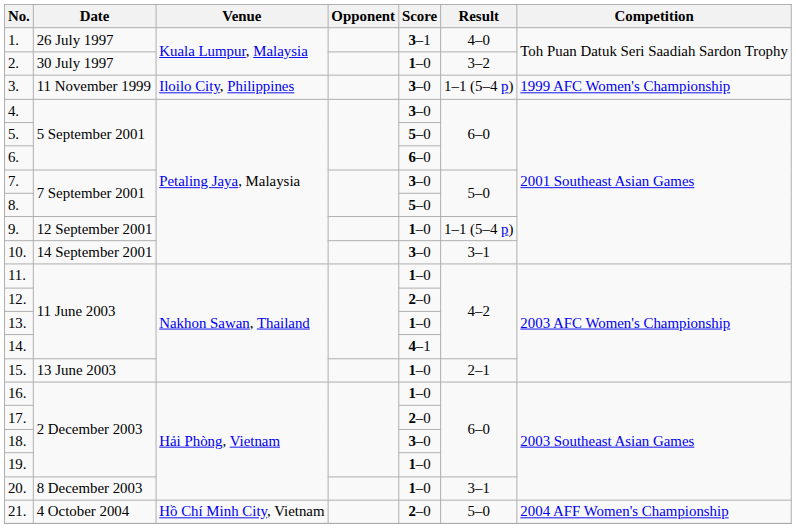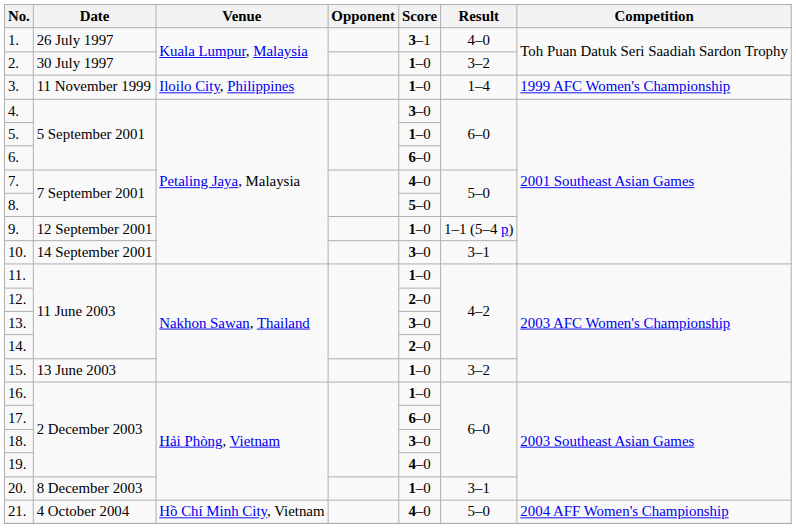 <table class="wikitable">
 <tr>
 <th>No.</th>
 <th>Date</th>
 <th>Venue</th>
 <th>Opponent</th>
 <th>Score</th>
 <th>Result</th>
 <th>Competition</th>
 </tr>
 <tr>
 <td>1.</td>
 <td>26 July 1997</td>
 <td rowspan=2><a href='#'>Kuala Lumpur</a>, <a href='#'>Malaysia</a></td>
 <td></td>
 <td align=center><strong>3</strong>–1</td>
 <td align=center>4–0</td>
 <td rowspan=2>Toh Puan Datuk Seri Saadiah Sardon Trophy</td>
 </tr>
 <tr>
 <td>2.</td>
 <td>30 July 1997</td>
 <td></td>
 <td align=center><strong>1</strong>–0</td>
 <td align=center>3–2</td>
 </tr>
 <tr>
 <td>3.</td>
 <td>11 November 1999</td>
 <td><a href='#'>Iloilo City</a>, <a href='#'>Philippines</a></td>
 <td></td>
-<td align=center><strong>3</strong>–0</td>
-<td align=center>1–1  (5–4 <a href='#'>p</a>)</td>
+<td align=center><strong>1</strong>–0</td>
+<td align=center>1–4</td>
 <td><a href='#'>1999 AFC Women's Championship</a></td>
 </tr>
 <tr>
 <td>4.</td>
 <td rowspan=3>5 September 2001</td>
 <td rowspan=7><a href='#'>Petaling Jaya</a>, Malaysia</td>
 <td rowspan=3></td>
 <td align=center><strong>3</strong>–0</td>
 <td rowspan=3 align=center>6–0</td>
 <td rowspan=7><a href='#'>2001 Southeast Asian Games</a></td>
 </tr>
 <tr>
 <td>5.</td>
-<td align=center><strong>5</strong>–0</td>
+<td align=center><strong>1</strong>–0</td>
 </tr>
 <tr>
 <td>6.</td>
 <td align=center><strong>6</strong>–0</td>
 </tr>
 <tr>
 <td>7.</td>
 <td rowspan=2>7 September 2001</td>
 <td rowspan=2></td>
-<td align=center><strong>3</strong>–0</td>
+<td align=center><strong>4</strong>–0</td>
 <td rowspan=2 align=center>5–0</td>
 </tr>
 <tr>
 <td>8.</td>
 <td align=center><strong>5</strong>–0</td>
 </tr>
 <tr>
 <td>9.</td>
 <td>12 September 2001</td>
 <td></td>
 <td align=center><strong>1</strong>–0</td>
 <td align=center>1–1  (5–4 <a href='#'>p</a>)</td>
 </tr>
 <tr>
 <td>10.</td>
 <td>14 September 2001</td>
 <td></td>
 <td align=center><strong>3</strong>–0</td>
 <td align=center>3–1</td>
 </tr>
 <tr>
 <td>11.</td>
 <td rowspan=4>11 June 2003</td>
 <td rowspan=5><a href='#'>Nakhon Sawan</a>, <a href='#'>Thailand</a></td>
 <td rowspan=4></td>
 <td align=center><strong>1</strong>–0</td>
 <td rowspan=4 align=center>4–2</td>
 <td rowspan=5><a href='#'>2003 AFC Women's Championship</a></td>
 </tr>
 <tr>
 <td>12.</td>
 <td align=center><strong>2</strong>–0</td>
 </tr>
 <tr>
 <td>13.</td>
-<td align=center><strong>1</strong>–0</td>
+<td align=center><strong>3</strong>–0</td>
 </tr>
 <tr>
 <td>14.</td>
-<td align=center><strong>4</strong>–1</td>
+<td align=center><strong>2</strong>–0</td>
 </tr>
 <tr>
 <td>15.</td>
 <td>13 June 2003</td>
 <td></td>
 <td align=center><strong>1</strong>–0</td>
-<td align=center>2–1</td>
+<td align=center>3–2</td>
 </tr>
 <tr>
 <td>16.</td>
 <td rowspan=4>2 December 2003</td>
 <td rowspan=5><a href='#'>Hải Phòng</a>, <a href='#'>Vietnam</a></td>
 <td rowspan=4></td>
 <td align=center><strong>1</strong>–0</td>
 <td rowspan=4 align=center>6–0</td>
 <td rowspan=5><a href='#'>2003 Southeast Asian Games</a></td>
 </tr>
 <tr>
 <td>17.</td>
-<td align=center><strong>2</strong>–0</td>
+<td align=center><strong>6</strong>–0</td>
 </tr>
 <tr>
 <td>18.</td>
 <td align=center><strong>3</strong>–0</td>
 </tr>
 <tr>
 <td>19.</td>
-<td align=center><strong>1</strong>–0</td>
+<td align=center><strong>4</strong>–0</td>
 </tr>
 <tr>
 <td>20.</td>
 <td>8 December 2003</td>
 <td></td>
 <td align=center><strong>1</strong>–0</td>
 <td align=center>3–1</td>
 </tr>
 <tr>
 <td>21.</td>
 <td>4 October 2004</td>
 <td><a href='#'>Hồ Chí Minh City</a>, Vietnam</td>
 <td></td>
-<td align=center><strong>2</strong>–0</td>
+<td align=center><strong>4</strong>–0</td>
 <td align=center>5–0</td>
 <td><a href='#'>2004 AFF Women's Championship</a></td>
 </tr>
 <tr>
 </tr>
 </table>
